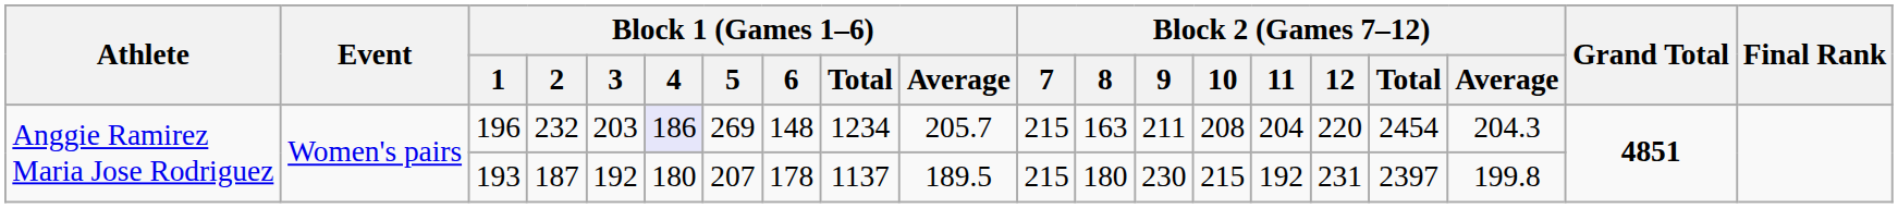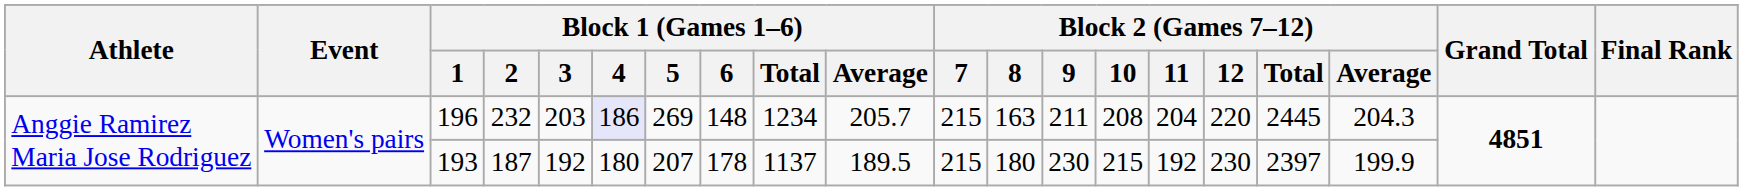 <table class="wikitable" border="1" style="font-size:90%">
 <tr>
 <th rowspan=2>Athlete</th>
 <th rowspan=2>Event</th>
 <th colspan=8>Block 1 (Games 1–6)</th>
 <th colspan=8>Block 2 (Games 7–12)</th>
 <th rowspan=2>Grand Total</th>
 <th rowspan=2>Final Rank</th>
 </tr>
 <tr>
 <th>1</th>
 <th>2</th>
 <th>3</th>
 <th>4</th>
 <th>5</th>
 <th>6</th>
 <th>Total</th>
 <th>Average</th>
 <th>7</th>
 <th>8</th>
 <th>9</th>
 <th>10</th>
 <th>11</th>
 <th>12</th>
 <th>Total</th>
 <th>Average</th>
 </tr>
 <tr>
 <td rowspan=2><a href='#'>Anggie Ramirez</a> <br> <a href='#'>Maria Jose Rodriguez</a></td>
 <td rowspan=2><a href='#'>Women's pairs</a></td>
 <td align=center>196</td>
 <td align=center>232</td>
 <td align=center>203</td>
 <td align=center style="background: lavender;">186</td>
 <td align=center>269</td>
 <td align=center>148</td>
 <td align=center>1234</td>
 <td align=center>205.7</td>
 <td align=center>215</td>
 <td align=center>163</td>
 <td align=center>211</td>
 <td align=center>208</td>
 <td align=center>204</td>
 <td align=center>220</td>
-<td align=center>2454</td>
+<td align=center>2445</td>
 <td align=center>204.3</td>
 <td align=center rowspan=2><strong>4851</strong></td>
 <td align=center rowspan=2></td>
 </tr>
 <tr>
 <td align=center>193</td>
 <td align=center>187</td>
 <td align=center>192</td>
 <td align=center>180</td>
 <td align=center>207</td>
 <td align=center>178</td>
 <td align=center>1137</td>
 <td align=center>189.5</td>
 <td align=center>215</td>
 <td align=center>180</td>
 <td align=center>230</td>
 <td align=center>215</td>
 <td align=center>192</td>
-<td align=center>231</td>
+<td align=center>230</td>
 <td align=center>2397</td>
-<td align=center>199.8</td>
+<td align=center>199.9</td>
 </tr>
 </table>
